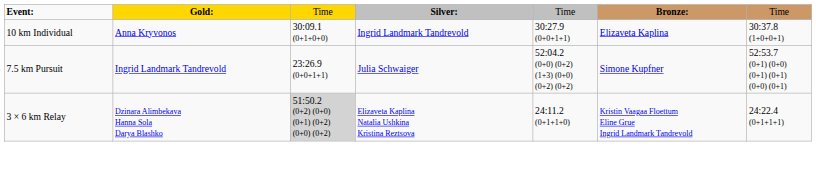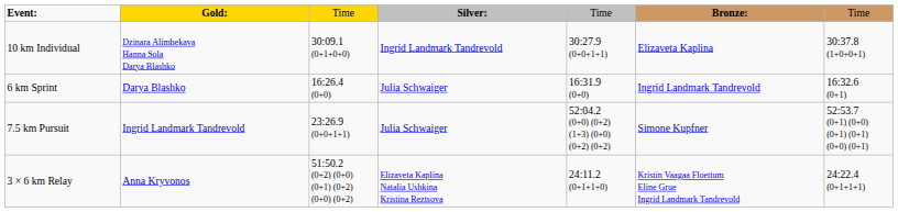 <table class="wikitable" width=85%>
 <tr>
 <td><strong>Event:</strong></td>
 <td style="text-align:center;background-color:gold;"><strong>Gold:</strong></td>
 <td style="text-align:center;background-color:gold;">Time</td>
 <td style="text-align:center;background-color:silver;"><strong>Silver:</strong></td>
 <td style="text-align:center;background-color:silver;">Time</td>
 <td style="text-align:center;background-color:#CC9966;"><strong>Bronze:</strong></td>
 <td style="text-align:center;background-color:#CC9966;">Time</td>
 </tr>
 <tr>
 <td>10 km Individual<br><em></em></td>
-<td><a href='#'>Anna Kryvonos</a><br><small></small></td>
+<td>  <br><small><a href='#'>Dzinara Alimbekava</a><br><a href='#'>Hanna Sola</a><br><a href='#'>Darya Blashko</a></small></td>
 <td>30:09.1<br><small>(0+1+0+0)</small></td>
 <td><a href='#'>Ingrid Landmark Tandrevold</a><br><small></small></td>
 <td>30:27.9<br><small>(0+0+1+1)</small></td>
 <td><a href='#'>Elizaveta Kaplina</a><br><small></small></td>
 <td>30:37.8<br><small>(1+0+0+1)</small></td>
+</tr>
+<tr>
+<td>6 km Sprint<br><em></em></td>
+<td><a href='#'>Darya Blashko</a><br><small></small></td>
+<td>16:26.4<br><small>(0+0)</small></td>
+<td><a href='#'>Julia Schwaiger</a><br><small></small></td>
+<td>16:31.9<br><small>(0+0)</small></td>
+<td><a href='#'>Ingrid Landmark Tandrevold</a><br><small></small></td>
+<td>16:32.6<br><small>(0+1)</small></td>
 </tr>
 <tr>
 <td>7.5 km Pursuit<br><em></em></td>
 <td><a href='#'>Ingrid Landmark Tandrevold</a><br><small></small></td>
 <td>23:26.9<br><small>(0+0+1+1)</small></td>
 <td><a href='#'>Julia Schwaiger</a><br><small></small></td>
 <td>52:04.2<br><small>(0+0) (0+2)<br>(1+3) (0+0)<br>(0+2) (0+2)</small></td>
 <td><a href='#'>Simone Kupfner</a><br><small></small></td>
 <td>52:53.7<br><small>(0+1) (0+0)<br>(0+1) (0+1)<br>(0+0) (0+1)</small></td>
 </tr>
 <tr>
 <td>3 × 6 km Relay<br><em></em></td>
-<td>  <br><small><a href='#'>Dzinara Alimbekava</a><br><a href='#'>Hanna Sola</a><br><a href='#'>Darya Blashko</a></small></td>
-<td style="background: lightgrey;">51:50.2<br><small>(0+2) (0+0)<br>(0+1) (0+2)<br>(0+0) (0+2)</small></td>
+<td><a href='#'>Anna Kryvonos</a><br><small></small></td>
+<td>51:50.2<br><small>(0+2) (0+0)<br>(0+1) (0+2)<br>(0+0) (0+2)</small></td>
 <td>  <br><small><a href='#'>Elizaveta Kaplina</a><br><a href='#'>Natalia Ushkina</a><br><a href='#'>Kristina Reztsova</a></small></td>
 <td>24:11.2<br><small>(0+1+1+0)</small></td>
 <td>  <br><small><a href='#'>Kristin Vaagaa Floettum</a><br><a href='#'>Eline Grue</a><br><a href='#'>Ingrid Landmark Tandrevold</a></small></td>
 <td>24:22.4<br><small>(0+1+1+1)</small></td>
 </tr>
 </table>
